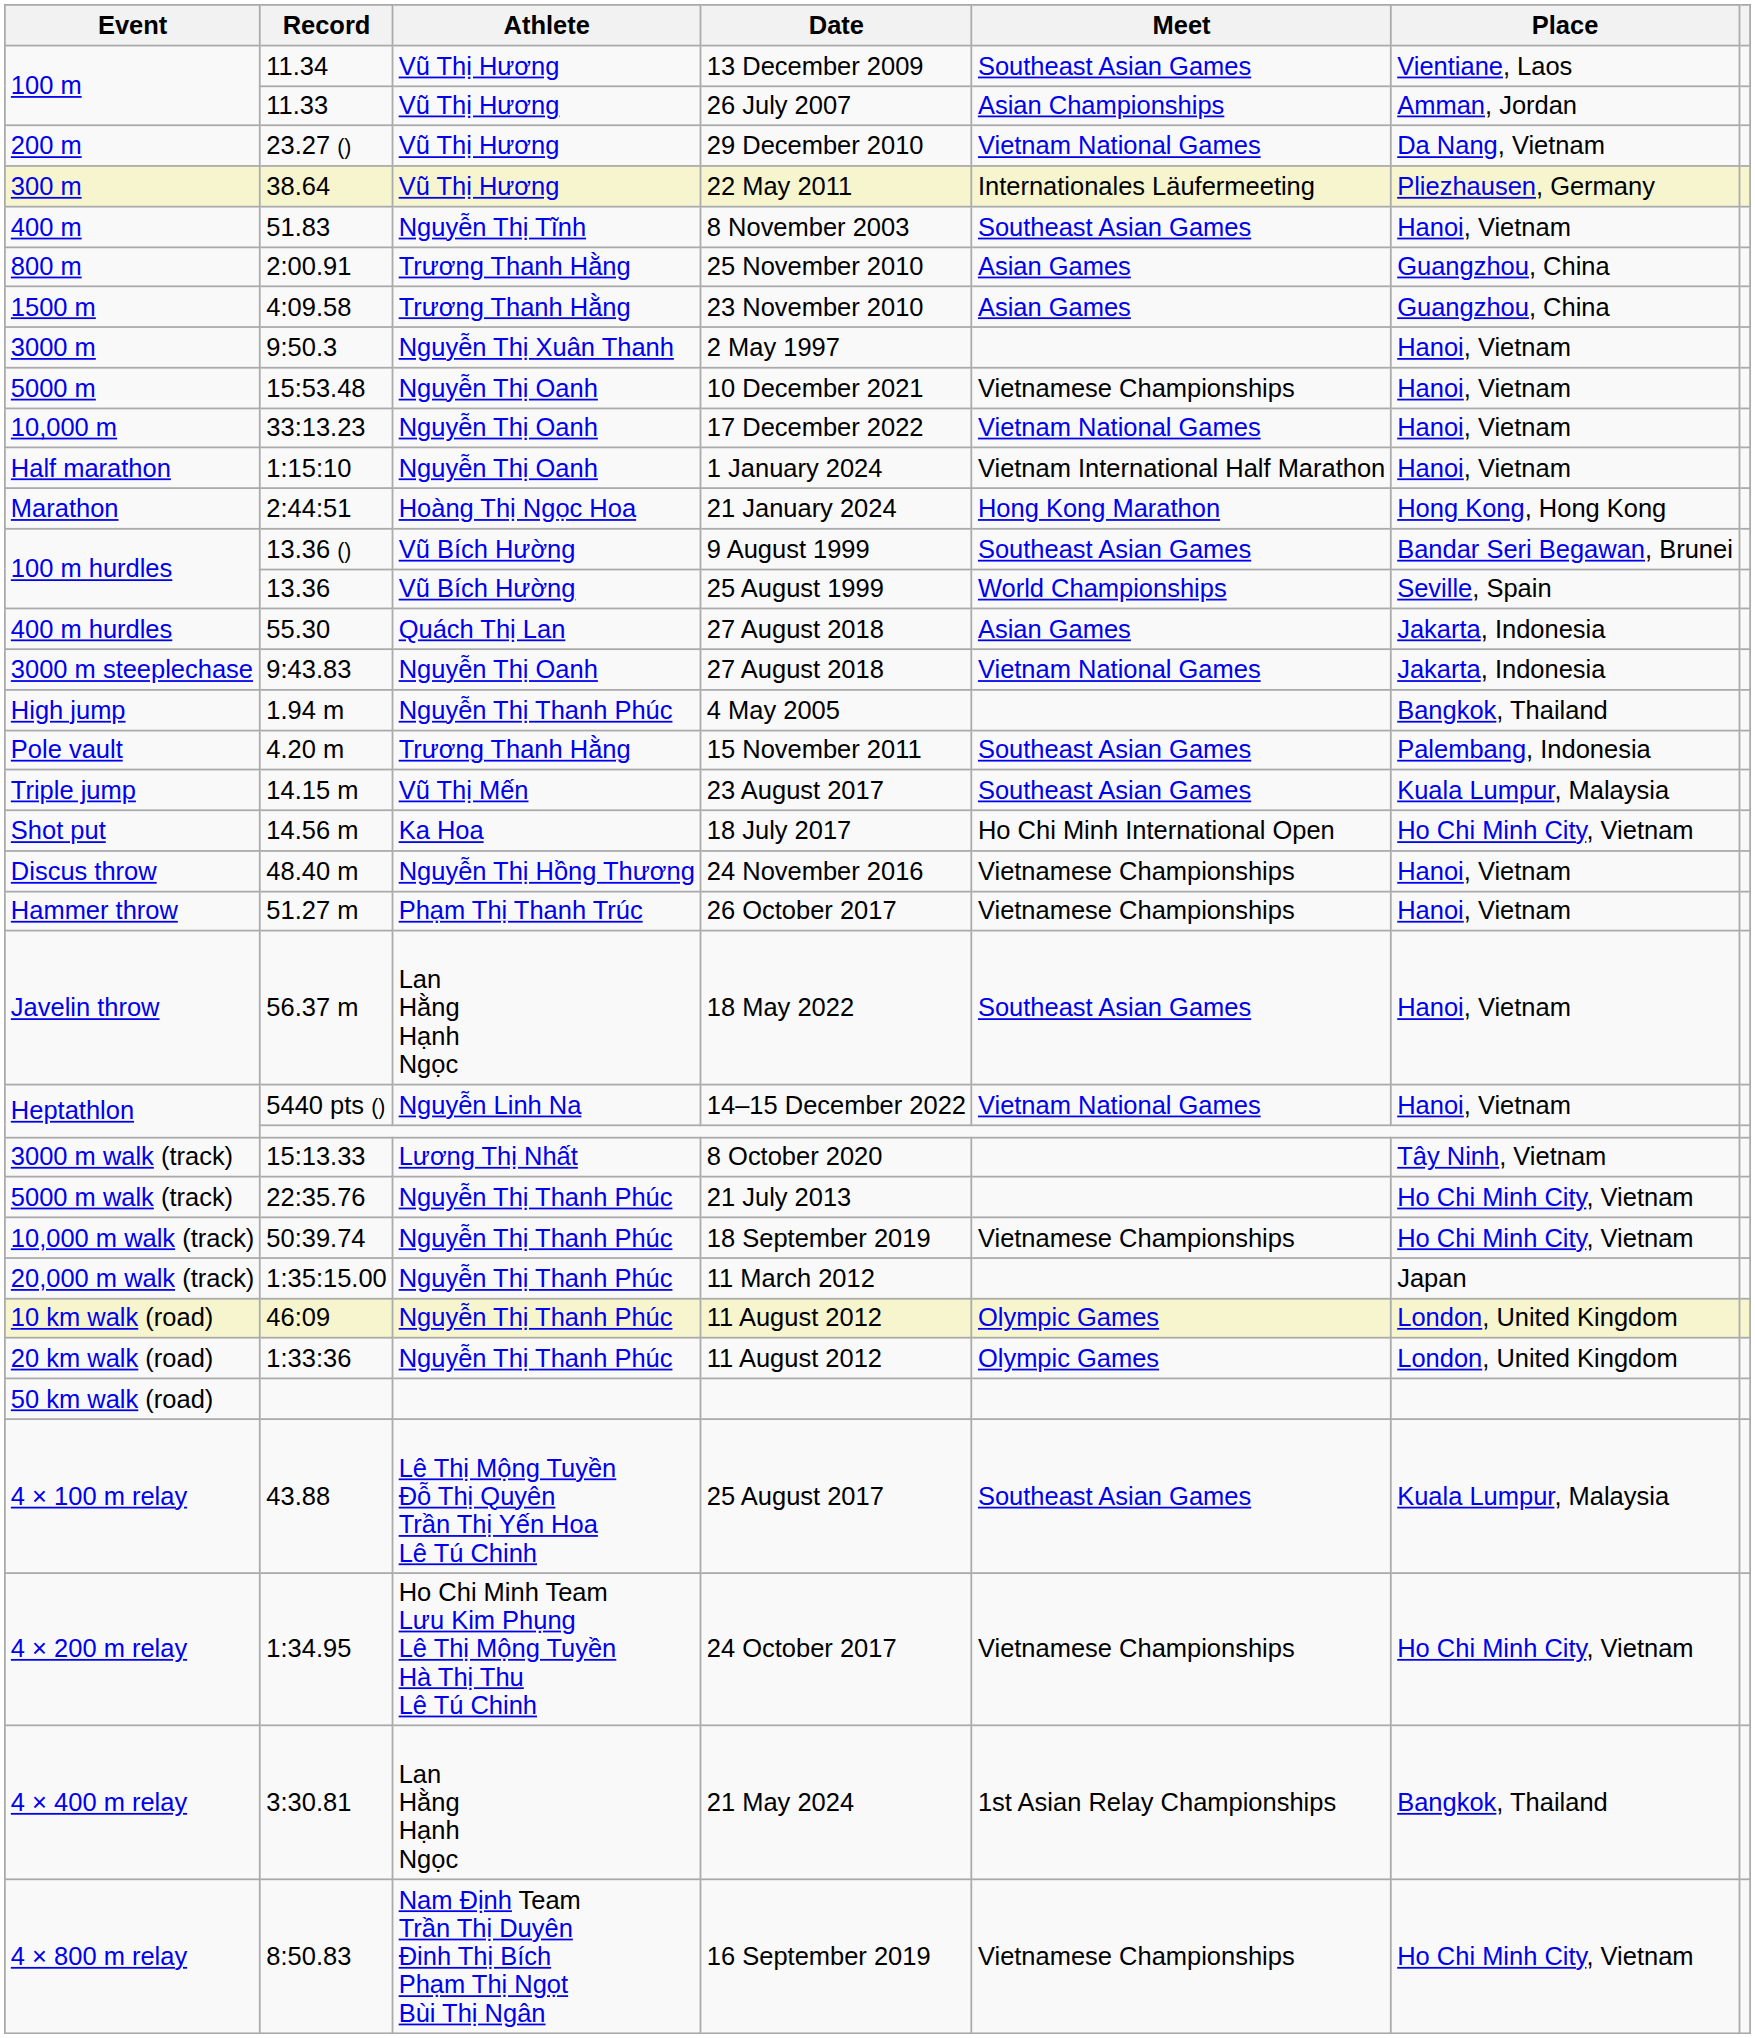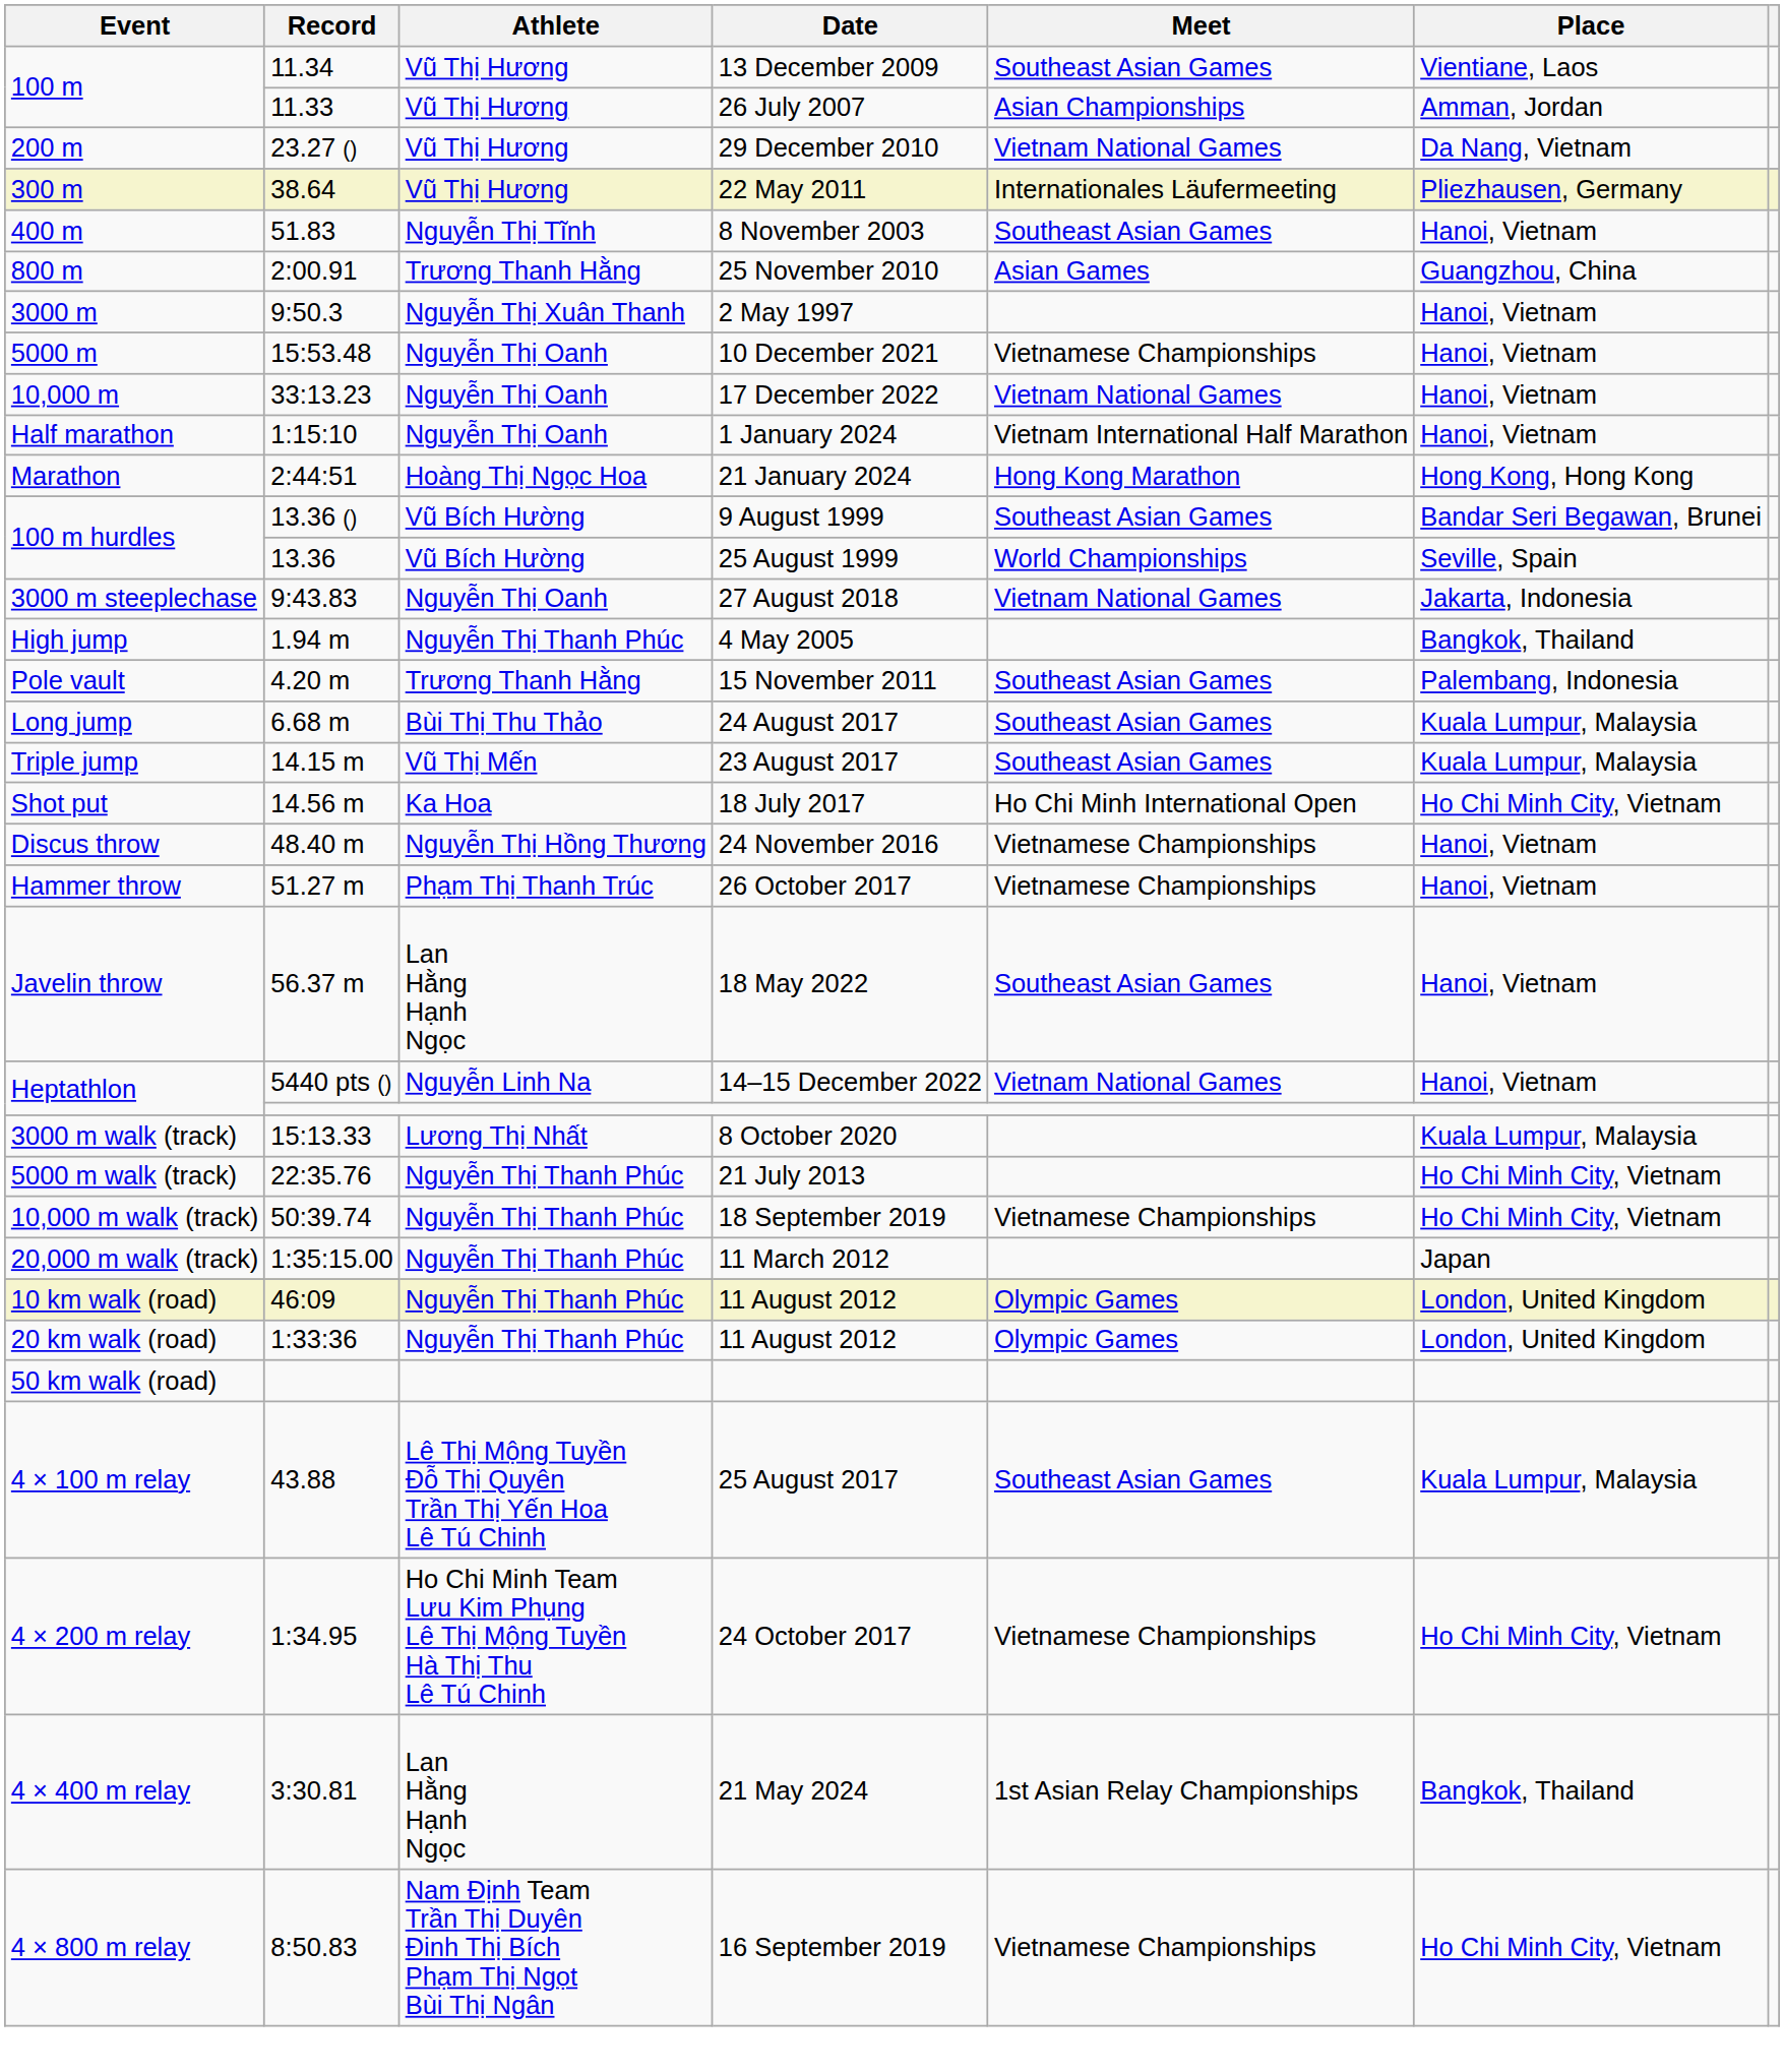 <table class="wikitable sortable plainrowheaders" style="font-size:90%;">
 <tr>
 <th>Event</th>
 <th>Record</th>
 <th>Athlete</th>
 <th>Date</th>
 <th>Meet</th>
 <th>Place</th>
 <th></th>
 </tr>
 <tr>
 <td rowspan=2><a href='#'>100 m</a></td>
 <td>11.34 </td>
 <td><a href='#'>Vũ Thị Hương</a></td>
 <td>13 December 2009</td>
 <td><a href='#'>Southeast Asian Games</a></td>
 <td><a href='#'>Vientiane</a>, Laos</td>
 <td></td>
 </tr>
 <tr>
 <td>11.33 </td>
 <td><a href='#'>Vũ Thị Hương</a></td>
 <td>26 July 2007</td>
 <td><a href='#'>Asian Championships</a></td>
 <td><a href='#'>Amman</a>, Jordan</td>
 <td></td>
 </tr>
 <tr>
 <td><a href='#'>200 m</a></td>
 <td>23.27 <small>()</small></td>
 <td><a href='#'>Vũ Thị Hương</a></td>
 <td>29 December 2010</td>
 <td><a href='#'>Vietnam National Games</a></td>
 <td><a href='#'>Da Nang</a>, Vietnam</td>
 <td></td>
 </tr>
 <tr style="background:#f6F5CE;">
 <td><a href='#'>300 m</a></td>
 <td>38.64</td>
 <td><a href='#'>Vũ Thị Hương</a></td>
 <td>22 May 2011</td>
 <td>Internationales Läufermeeting</td>
 <td><a href='#'>Pliezhausen</a>, Germany</td>
 <td></td>
 </tr>
 <tr>
 <td><a href='#'>400 m</a></td>
 <td>51.83</td>
 <td><a href='#'>Nguyễn Thị Tĩnh</a></td>
 <td>8 November 2003</td>
 <td><a href='#'>Southeast Asian Games</a></td>
 <td><a href='#'>Hanoi</a>, Vietnam</td>
 <td></td>
 </tr>
 <tr>
 <td><a href='#'>800 m</a></td>
 <td>2:00.91</td>
 <td><a href='#'>Trương Thanh Hằng</a></td>
 <td>25 November 2010</td>
-<td><a href='#'>Asian Games</a></td>
-<td><a href='#'>Guangzhou</a>, China</td>
-<td></td>
-</tr>
-<tr>
-<td><a href='#'>1500 m</a></td>
-<td>4:09.58</td>
-<td><a href='#'>Trương Thanh Hằng</a></td>
-<td>23 November 2010</td>
 <td><a href='#'>Asian Games</a></td>
 <td><a href='#'>Guangzhou</a>, China</td>
 <td></td>
 </tr>
 <tr>
 <td><a href='#'>3000 m</a></td>
 <td>9:50.3</td>
 <td><a href='#'>Nguyễn Thị Xuân Thanh</a></td>
 <td>2 May 1997</td>
 <td></td>
 <td><a href='#'>Hanoi</a>, Vietnam</td>
 <td></td>
 </tr>
 <tr>
 <td><a href='#'>5000 m</a></td>
 <td>15:53.48</td>
 <td><a href='#'>Nguyễn Thị Oanh</a></td>
 <td>10 December 2021</td>
 <td>Vietnamese Championships</td>
 <td><a href='#'>Hanoi</a>, Vietnam</td>
 <td></td>
 </tr>
 <tr>
 <td><a href='#'>10,000 m</a></td>
 <td>33:13.23</td>
 <td><a href='#'>Nguyễn Thị Oanh</a></td>
 <td>17 December 2022</td>
 <td><a href='#'>Vietnam National Games</a></td>
 <td><a href='#'>Hanoi</a>, Vietnam</td>
 <td></td>
 </tr>
 <tr>
 <td><a href='#'>Half marathon</a></td>
 <td>1:15:10</td>
 <td><a href='#'>Nguyễn Thị Oanh</a></td>
 <td>1 January 2024</td>
 <td>Vietnam International Half Marathon</td>
 <td><a href='#'>Hanoi</a>, Vietnam</td>
 <td></td>
 </tr>
 <tr>
 <td><a href='#'>Marathon</a></td>
 <td>2:44:51</td>
 <td><a href='#'>Hoàng Thị Ngọc Hoa</a></td>
 <td>21 January 2024</td>
 <td><a href='#'>Hong Kong Marathon</a></td>
 <td><a href='#'>Hong Kong</a>, Hong Kong</td>
 <td></td>
 </tr>
 <tr>
 <td rowspan=2><a href='#'>100 m hurdles</a></td>
 <td>13.36 <small>()</small></td>
 <td><a href='#'>Vũ Bích Hường</a></td>
 <td>9 August 1999</td>
 <td><a href='#'>Southeast Asian Games</a></td>
 <td><a href='#'>Bandar Seri Begawan</a>, Brunei</td>
 <td></td>
 </tr>
 <tr>
 <td>13.36 </td>
 <td><a href='#'>Vũ Bích Hường</a></td>
 <td>25 August 1999</td>
 <td><a href='#'>World Championships</a></td>
 <td><a href='#'>Seville</a>, Spain</td>
 <td></td>
 </tr>
 <tr>
-<td><a href='#'>400 m hurdles</a></td>
-<td>55.30</td>
-<td><a href='#'>Quách Thị Lan</a></td>
-<td>27 August 2018</td>
-<td><a href='#'>Asian Games</a></td>
-<td><a href='#'>Jakarta</a>, Indonesia</td>
-<td></td>
-</tr>
-<tr>
 <td><a href='#'>3000 m steeplechase</a></td>
 <td>9:43.83</td>
 <td><a href='#'>Nguyễn Thị Oanh</a></td>
 <td>27 August 2018</td>
 <td><a href='#'>Vietnam National Games</a></td>
 <td><a href='#'>Jakarta</a>, Indonesia</td>
 <td></td>
 </tr>
 <tr>
 <td><a href='#'>High jump</a></td>
 <td>1.94 m</td>
 <td><a href='#'>Nguyễn Thị Thanh Phúc</a></td>
 <td>4 May 2005</td>
 <td></td>
 <td><a href='#'>Bangkok</a>, Thailand</td>
 <td></td>
 </tr>
 <tr>
 <td><a href='#'>Pole vault</a></td>
 <td>4.20 m</td>
 <td><a href='#'>Trương Thanh Hằng</a></td>
 <td>15 November 2011</td>
 <td><a href='#'>Southeast Asian Games</a></td>
 <td><a href='#'>Palembang</a>, Indonesia</td>
+<td></td>
+</tr>
+<tr>
+<td><a href='#'>Long jump</a></td>
+<td>6.68 m </td>
+<td><a href='#'>Bùi Thị Thu Thảo</a></td>
+<td>24 August 2017</td>
+<td><a href='#'>Southeast Asian Games</a></td>
+<td><a href='#'>Kuala Lumpur</a>, Malaysia</td>
 <td></td>
 </tr>
 <tr>
 <td><a href='#'>Triple jump</a></td>
 <td>14.15 m </td>
 <td><a href='#'>Vũ Thị Mến</a></td>
 <td>23 August 2017</td>
 <td><a href='#'>Southeast Asian Games</a></td>
 <td><a href='#'>Kuala Lumpur</a>, Malaysia</td>
 <td></td>
 </tr>
 <tr>
 <td><a href='#'>Shot put</a></td>
 <td>14.56 m</td>
 <td><a href='#'>Ka Hoa</a></td>
 <td>18 July 2017</td>
 <td>Ho Chi Minh International Open</td>
 <td><a href='#'>Ho Chi Minh City</a>, Vietnam</td>
 <td></td>
 </tr>
 <tr>
 <td><a href='#'>Discus throw</a></td>
 <td>48.40 m</td>
 <td><a href='#'>Nguyễn Thị Hồng Thương</a></td>
 <td>24 November 2016</td>
 <td>Vietnamese Championships</td>
 <td><a href='#'>Hanoi</a>, Vietnam</td>
 <td></td>
 </tr>
 <tr>
 <td><a href='#'>Hammer throw</a></td>
 <td>51.27 m</td>
 <td><a href='#'>Phạm Thị Thanh Trúc</a></td>
 <td>26 October 2017</td>
 <td>Vietnamese Championships</td>
 <td><a href='#'>Hanoi</a>, Vietnam</td>
 <td></td>
 </tr>
 <tr>
 <td><a href='#'>Javelin throw</a></td>
 <td>56.37 m</td>
 <td><br>Lan<br>Hằng<br>Hạnh<br>Ngọc</td>
 <td>18 May 2022</td>
 <td><a href='#'>Southeast Asian Games</a></td>
 <td><a href='#'>Hanoi</a>, Vietnam</td>
 <td></td>
 </tr>
 <tr>
 <td rowspan=2><a href='#'>Heptathlon</a></td>
 <td>5440 pts  <small>()</small></td>
 <td><a href='#'>Nguyễn Linh Na</a></td>
 <td>14–15 December 2022</td>
 <td><a href='#'>Vietnam National Games</a></td>
 <td><a href='#'>Hanoi</a>, Vietnam</td>
 <td></td>
 </tr>
 <tr>
 <td colspan=5></td>
 <td></td>
 </tr>
 <tr>
 <td><a href='#'>3000 m walk</a> (track)</td>
 <td>15:13.33</td>
 <td><a href='#'>Lương Thị Nhất</a></td>
 <td>8 October 2020</td>
 <td></td>
-<td><a href='#'>Tây Ninh</a>, Vietnam</td>
+<td><a href='#'>Kuala Lumpur</a>, Malaysia</td>
 <td></td>
 </tr>
 <tr>
 <td><a href='#'>5000 m walk</a> (track)</td>
 <td>22:35.76</td>
 <td><a href='#'>Nguyễn Thị Thanh Phúc</a></td>
 <td>21 July 2013</td>
 <td></td>
 <td><a href='#'>Ho Chi Minh City</a>, Vietnam</td>
 <td></td>
 </tr>
 <tr>
 <td><a href='#'>10,000 m walk</a> (track)</td>
 <td>50:39.74</td>
 <td><a href='#'>Nguyễn Thị Thanh Phúc</a></td>
 <td>18 September 2019</td>
 <td>Vietnamese Championships</td>
 <td><a href='#'>Ho Chi Minh City</a>, Vietnam</td>
 <td></td>
 </tr>
 <tr>
 <td><a href='#'>20,000 m walk</a> (track)</td>
 <td>1:35:15.00</td>
 <td><a href='#'>Nguyễn Thị Thanh Phúc</a></td>
 <td>11 March 2012</td>
 <td></td>
 <td>Japan</td>
 <td></td>
 </tr>
 <tr style="background:#f6F5CE;">
 <td><a href='#'>10 km walk</a> (road)</td>
 <td>46:09</td>
 <td><a href='#'>Nguyễn Thị Thanh Phúc</a></td>
 <td>11 August 2012</td>
 <td><a href='#'>Olympic Games</a></td>
 <td><a href='#'>London</a>, United Kingdom</td>
 <td></td>
 </tr>
 <tr>
 <td><a href='#'>20 km walk</a> (road)</td>
 <td>1:33:36</td>
 <td><a href='#'>Nguyễn Thị Thanh Phúc</a></td>
 <td>11 August 2012</td>
 <td><a href='#'>Olympic Games</a></td>
 <td><a href='#'>London</a>, United Kingdom</td>
 <td></td>
 </tr>
 <tr>
 <td><a href='#'>50 km walk</a> (road)</td>
 <td></td>
 <td></td>
 <td></td>
 <td></td>
 <td></td>
 <td></td>
 </tr>
 <tr>
 <td><a href='#'>4 × 100 m relay</a></td>
 <td>43.88</td>
 <td><br><a href='#'>Lê Thị Mộng Tuyền</a><br><a href='#'>Đỗ Thị Quyên</a><br><a href='#'>Trần Thị Yến Hoa</a><br><a href='#'>Lê Tú Chinh</a></td>
 <td>25 August 2017</td>
 <td><a href='#'>Southeast Asian Games</a></td>
 <td><a href='#'>Kuala Lumpur</a>, Malaysia</td>
 <td></td>
 </tr>
 <tr>
 <td><a href='#'>4 × 200 m relay</a></td>
 <td>1:34.95</td>
 <td>Ho Chi Minh Team<br><a href='#'>Lưu Kim Phụng</a><br><a href='#'>Lê Thị Mộng Tuyền</a><br><a href='#'>Hà Thị Thu</a><br><a href='#'>Lê Tú Chinh</a></td>
 <td>24 October 2017</td>
 <td>Vietnamese Championships</td>
 <td><a href='#'>Ho Chi Minh City</a>, Vietnam</td>
 <td></td>
 </tr>
 <tr>
 <td><a href='#'>4 × 400 m relay</a></td>
 <td>3:30.81</td>
 <td><br>Lan<br>Hằng<br>Hạnh<br>Ngọc</td>
 <td>21 May 2024</td>
 <td>1st Asian Relay Championships</td>
 <td><a href='#'>Bangkok</a>, Thailand</td>
 <td></td>
 </tr>
 <tr>
 <td><a href='#'>4 × 800 m relay</a></td>
 <td>8:50.83</td>
 <td><a href='#'>Nam Định</a> Team<br><a href='#'>Trần Thị Duyên</a><br><a href='#'>Đinh Thị Bích</a><br><a href='#'>Phạm Thị Ngọt</a><br><a href='#'>Bùi Thị Ngân</a></td>
 <td>16 September 2019</td>
 <td>Vietnamese Championships</td>
 <td><a href='#'>Ho Chi Minh City</a>, Vietnam</td>
 <td></td>
 </tr>
 </table>
